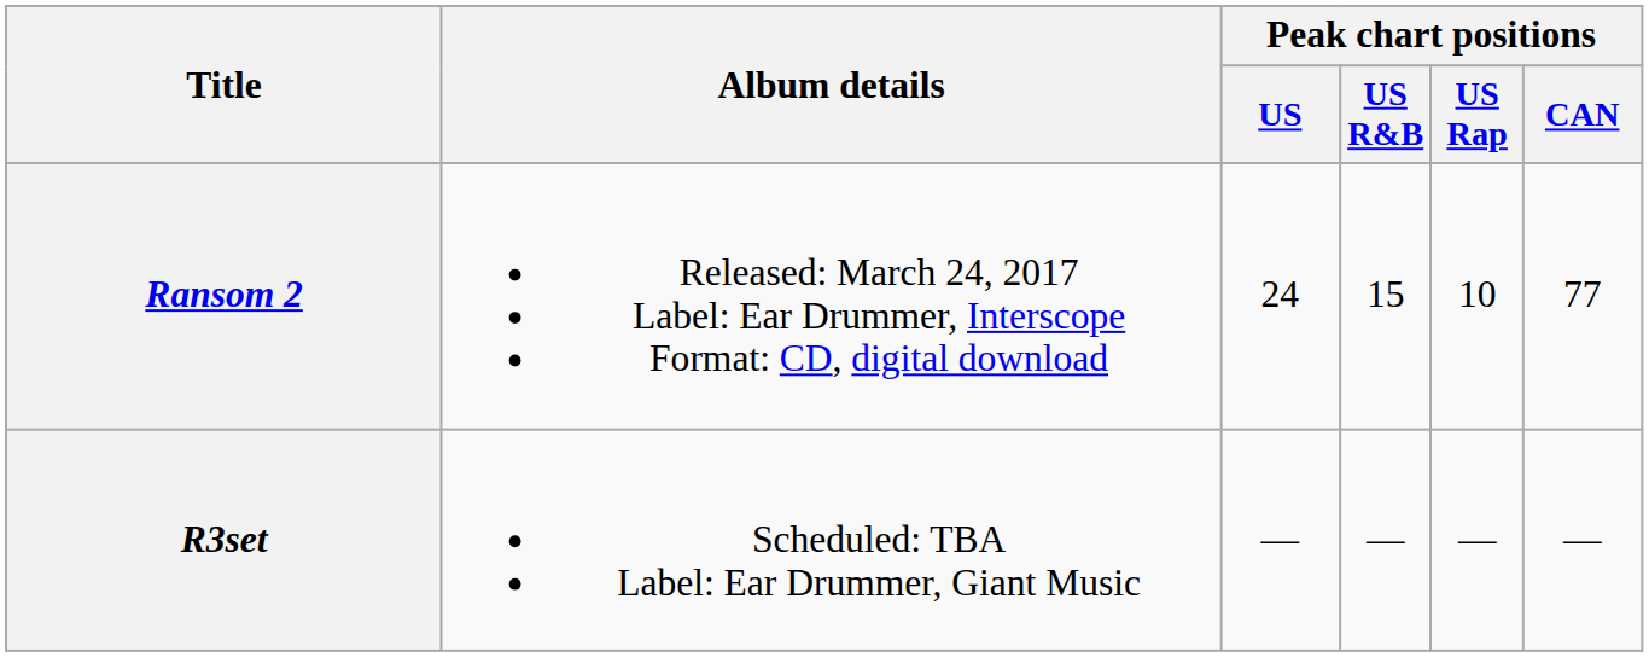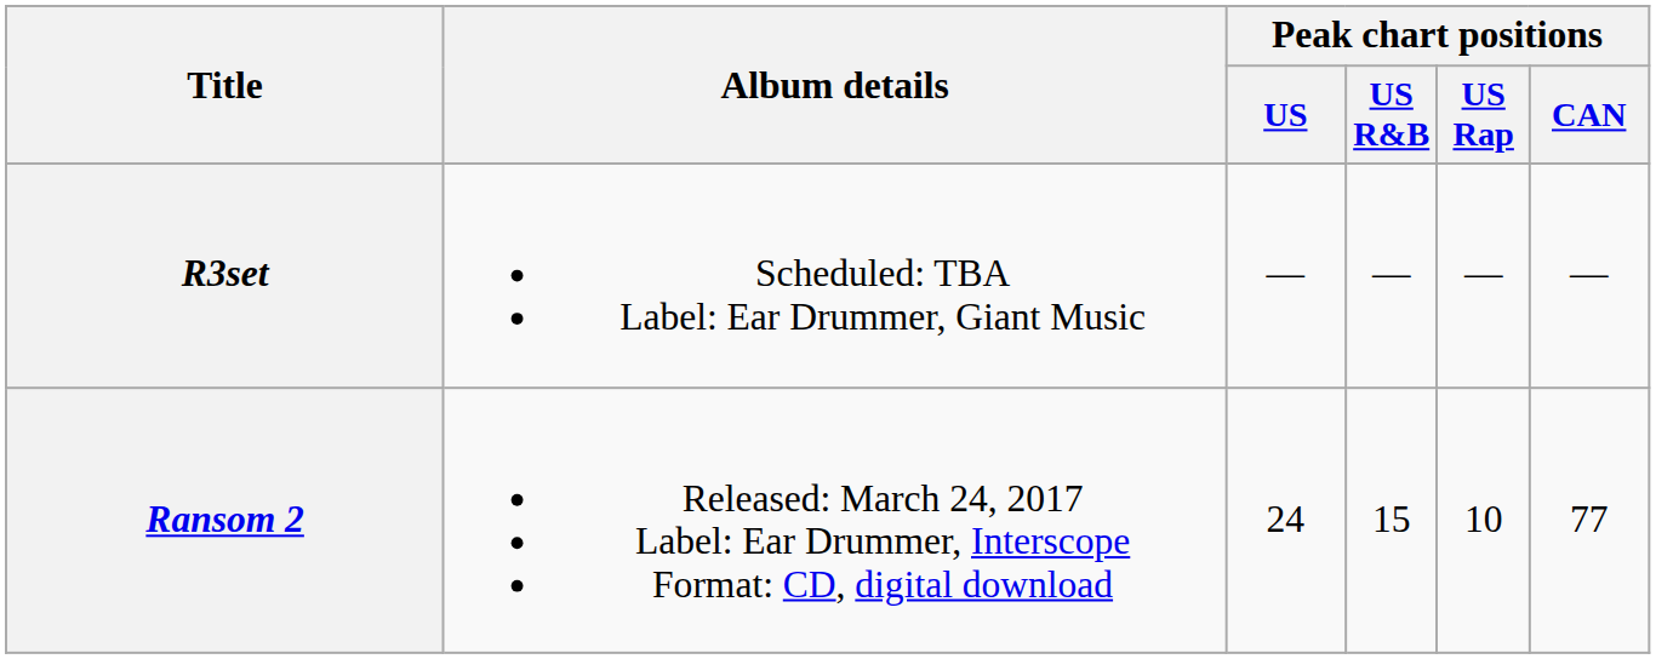 <table class="wikitable plainrowheaders" style="text-align:center;">
 <tr>
 <th scope="col" rowspan="2" style="width:11em;">Title</th>
 <th scope="col" rowspan="2" style="width:20em;">Album details</th>
 <th scope="col" colspan="4">Peak chart positions</th>
 </tr>
 <tr>
 <th scope="col" style="width:3em;font-size:90%;"><a href='#'>US</a><br></th>
 <th scope="col" style="width:2.2em;font-size:90%;"><a href='#'>US R&B</a><br></th>
 <th scope="col" style="width:2.2em;font-size:90%;"><a href='#'>US Rap</a><br></th>
 <th scope="col" style="width:3em;font-size:90%;"><a href='#'>CAN</a><br></th>
 </tr>
 <tr>
+<th scope="row"><em>R3set</em></th>
+<td><br><ul><li>Scheduled: TBA</li><li>Label: Ear Drummer, Giant Music</li></ul></td>
+<td>—</td>
+<td>—</td>
+<td>—</td>
+<td>—</td>
+</tr>
+<tr>
 <th scope="row"><em><a href='#'>Ransom 2</a></em></th>
 <td><br><ul><li>Released: March 24, 2017</li><li>Label: Ear Drummer, <a href='#'>Interscope</a></li><li>Format: <a href='#'>CD</a>, <a href='#'>digital download</a></li></ul></td>
 <td>24</td>
 <td>15</td>
 <td>10</td>
 <td>77</td>
 </tr>
-<tr>
-<th scope="row"><em>R3set</em></th>
-<td><br><ul><li>Scheduled: TBA</li><li>Label: Ear Drummer, Giant Music</li></ul></td>
-<td>—</td>
-<td>—</td>
-<td>—</td>
-<td>—</td>
-</tr>
 </table>
